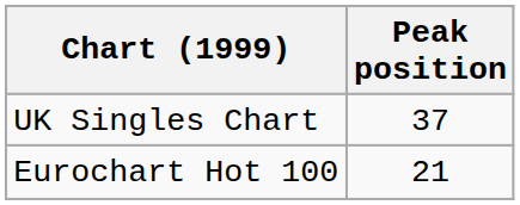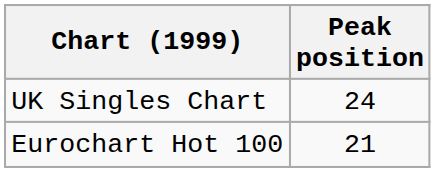 <table class="wikitable">
 <tr>
 <th align="left">Chart (1999)</th>
 <th align="left">Peak<br>position</th>
 </tr>
 <tr>
 <td align="left">UK Singles Chart</td>
-<td align="center">37</td>
+<td align="center">24</td>
 </tr>
 <tr>
 <td align="left">Eurochart Hot 100</td>
 <td align="center">21</td>
 </tr>
 </table>
